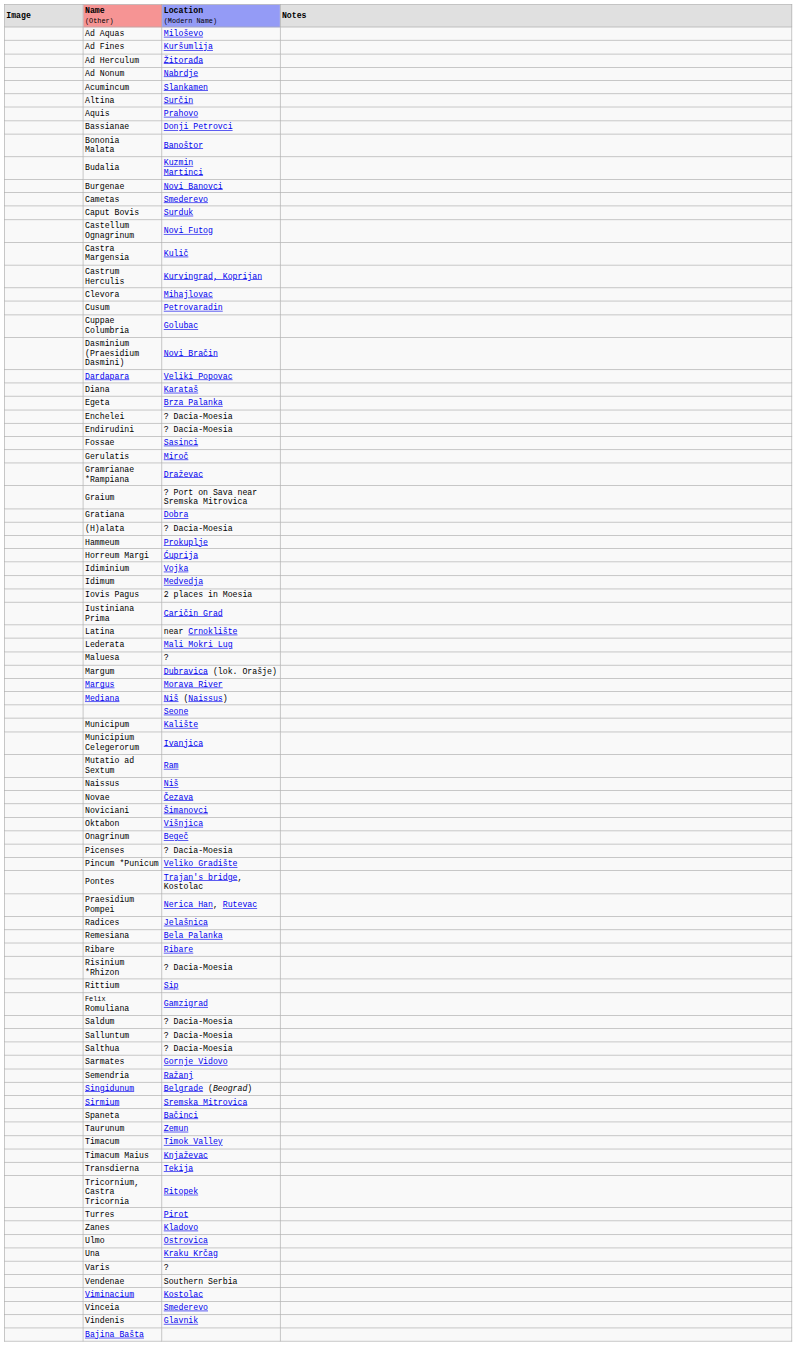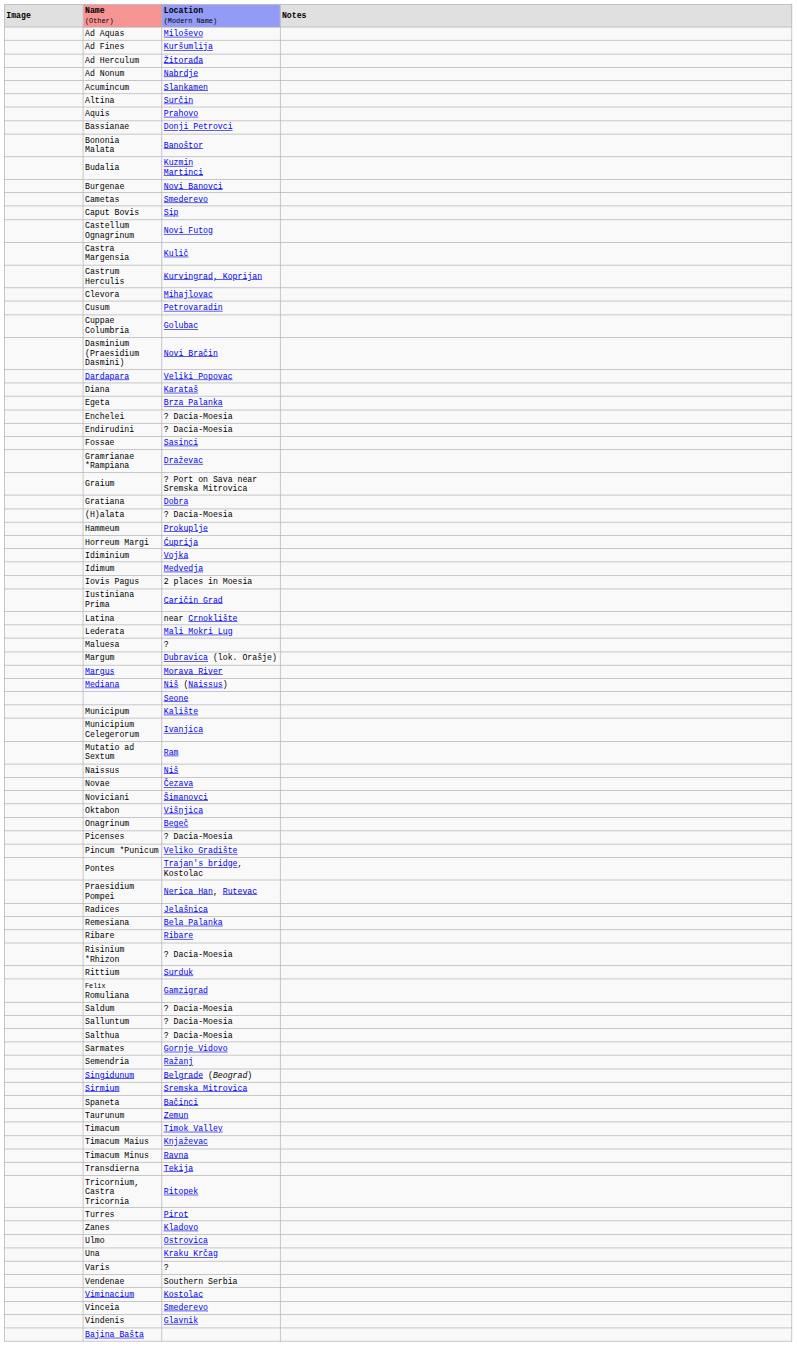 <table class="wikitable">
 <tr>
 <td style="width:10%; background:#e0e0e0;"><strong>Image</strong></td>
 <td style="width:10%; background:#f69494;"><strong>Name</strong><br><small>(Other)</small></td>
 <td style="width:15%; background:#949bf6;"><strong>Location</strong><br><small>(Modern Name)</small></td>
 <td style="width:65%; background:#e0e0e0;"><strong>Notes</strong></td>
 </tr>
 <tr>
 <td></td>
 <td>Ad Aquas</td>
 <td><a href='#'>Miloševo</a></td>
 <td></td>
 </tr>
 <tr>
 <td></td>
 <td>Ad Fines</td>
 <td><a href='#'>Kuršumlija</a></td>
 <td></td>
 </tr>
 <tr>
 <td></td>
 <td>Ad Herculum</td>
 <td><a href='#'>Žitorađa</a></td>
 <td></td>
 </tr>
 <tr>
 <td></td>
 <td>Ad Nonum</td>
 <td><a href='#'>Nabrdje</a></td>
 <td></td>
 </tr>
 <tr>
 <td></td>
 <td>Acumincum</td>
 <td><a href='#'>Slankamen</a></td>
 <td></td>
 </tr>
 <tr>
 <td></td>
 <td>Altina</td>
 <td><a href='#'>Surčin</a></td>
 <td></td>
 </tr>
 <tr>
 <td></td>
 <td>Aquis</td>
 <td><a href='#'>Prahovo</a></td>
 <td></td>
 </tr>
 <tr>
 <td></td>
 <td>Bassianae</td>
 <td><a href='#'>Donji Petrovci</a></td>
 <td></td>
 </tr>
 <tr>
 <td></td>
 <td>Bononia<br>Malata</td>
 <td><a href='#'>Banoštor</a></td>
 <td></td>
 </tr>
 <tr>
 <td></td>
 <td>Budalia</td>
 <td><a href='#'>Kuzmin</a><br><a href='#'>Martinci</a></td>
 <td></td>
 </tr>
 <tr>
 <td></td>
 <td>Burgenae</td>
 <td><a href='#'>Novi Banovci</a></td>
 <td></td>
 </tr>
 <tr>
 <td></td>
 <td>Cametas</td>
 <td><a href='#'>Smederevo</a></td>
 <td></td>
 </tr>
 <tr>
 <td></td>
 <td>Caput Bovis</td>
-<td><a href='#'>Surduk</a></td>
+<td><a href='#'>Sip</a></td>
 <td></td>
 </tr>
 <tr>
 <td></td>
 <td>Castellum Ognagrinum</td>
 <td><a href='#'>Novi Futog</a></td>
 <td></td>
 </tr>
 <tr>
 <td></td>
 <td>Castra Margensia</td>
 <td><a href='#'>Kulič</a></td>
 <td></td>
 </tr>
 <tr>
 <td></td>
 <td>Castrum Herculis</td>
 <td><a href='#'>Kurvingrad, Koprijan</a></td>
 <td></td>
 </tr>
 <tr>
 <td></td>
 <td>Clevora</td>
 <td><a href='#'>Mihajlovac</a></td>
 <td></td>
 </tr>
 <tr>
 <td></td>
 <td>Cusum</td>
 <td><a href='#'>Petrovaradin</a></td>
 <td></td>
 </tr>
 <tr>
 <td></td>
 <td>Cuppae<br>Columbria</td>
 <td><a href='#'>Golubac</a></td>
 <td></td>
 </tr>
 <tr>
 <td></td>
 <td>Dasminium (Praesidium Dasmini)</td>
 <td><a href='#'>Novi Bračin</a></td>
 <td></td>
 </tr>
 <tr>
 <td></td>
 <td><a href='#'>Dardapara</a></td>
 <td><a href='#'>Veliki Popovac</a></td>
 <td></td>
 </tr>
 <tr>
 <td></td>
 <td>Diana</td>
 <td><a href='#'>Karataš</a></td>
 <td></td>
 </tr>
 <tr>
 <td></td>
 <td>Egeta</td>
 <td><a href='#'>Brza Palanka</a></td>
 <td></td>
 </tr>
 <tr>
 <td></td>
 <td>Enchelei</td>
 <td>? Dacia-Moesia</td>
 <td></td>
 </tr>
 <tr>
 <td></td>
 <td>Endirudini</td>
 <td>? Dacia-Moesia</td>
 <td></td>
 </tr>
 <tr>
 <td></td>
 <td>Fossae</td>
 <td><a href='#'>Sasinci</a></td>
-<td></td>
-</tr>
-<tr>
-<td></td>
-<td>Gerulatis</td>
-<td><a href='#'>Miroč</a></td>
 <td></td>
 </tr>
 <tr>
 <td></td>
 <td>Gramrianae *Rampiana</td>
 <td><a href='#'>Draževac</a></td>
 <td></td>
 </tr>
 <tr>
 <td></td>
 <td>Graium</td>
 <td>? Port on Sava near Sremska Mitrovica</td>
 <td></td>
 </tr>
 <tr>
 <td></td>
 <td>Gratiana</td>
 <td><a href='#'>Dobra</a></td>
 <td></td>
 </tr>
 <tr>
 <td></td>
 <td>(H)alata</td>
 <td>? Dacia-Moesia</td>
 <td></td>
 </tr>
 <tr>
 <td></td>
 <td>Hammeum</td>
 <td><a href='#'>Prokuplje</a></td>
 <td></td>
 </tr>
 <tr>
 <td></td>
 <td>Horreum Margi</td>
 <td><a href='#'>Ćuprija</a></td>
 <td></td>
 </tr>
 <tr>
 <td></td>
 <td>Idiminium</td>
 <td><a href='#'>Vojka</a></td>
 <td></td>
 </tr>
 <tr>
 <td></td>
 <td>Idimum</td>
 <td><a href='#'>Medvedja</a></td>
 <td></td>
 </tr>
 <tr>
 <td></td>
 <td>Iovis Pagus</td>
 <td>2 places in Moesia</td>
 <td></td>
 </tr>
 <tr>
 <td></td>
 <td>Iustiniana Prima</td>
 <td><a href='#'>Caričin Grad</a></td>
 <td></td>
 </tr>
 <tr>
 <td></td>
 <td>Latina</td>
 <td>near <a href='#'>Crnoklište</a></td>
 <td></td>
 </tr>
 <tr>
 <td></td>
 <td>Lederata</td>
 <td><a href='#'>Mali Mokri Lug</a></td>
 <td></td>
 </tr>
 <tr>
 <td></td>
 <td>Maluesa</td>
 <td>?</td>
 <td></td>
 </tr>
 <tr>
 <td></td>
 <td>Margum</td>
 <td><a href='#'>Dubravica</a> (lok. Orašje)</td>
 <td></td>
 </tr>
 <tr>
 <td></td>
 <td><a href='#'>Margus</a></td>
 <td><a href='#'>Morava River</a></td>
 <td></td>
 </tr>
 <tr>
 <td></td>
 <td><a href='#'>Mediana</a></td>
 <td><a href='#'>Niš</a> (<a href='#'>Naissus</a>)</td>
 <td></td>
 </tr>
 <tr>
 <td></td>
 <td></td>
 <td><a href='#'>Seone</a></td>
 <td></td>
 </tr>
 <tr>
 <td></td>
 <td>Municipum</td>
 <td><a href='#'>Kalište</a></td>
 <td></td>
 </tr>
 <tr>
 <td></td>
 <td>Municipium Celegerorum</td>
 <td><a href='#'>Ivanjica</a></td>
 <td></td>
 </tr>
 <tr>
 <td></td>
 <td>Mutatio ad Sextum</td>
 <td><a href='#'>Ram</a></td>
 <td></td>
 </tr>
 <tr>
 <td></td>
 <td>Naissus</td>
 <td><a href='#'>Niš</a></td>
 <td></td>
 </tr>
 <tr>
 <td></td>
 <td>Novae</td>
 <td><a href='#'>Čezava</a></td>
 <td></td>
 </tr>
 <tr>
 <td></td>
 <td>Noviciani</td>
 <td><a href='#'>Šimanovci</a></td>
 <td></td>
 </tr>
 <tr>
 <td></td>
 <td>Oktabon</td>
 <td><a href='#'>Višnjica</a></td>
 <td></td>
 </tr>
 <tr>
 <td></td>
 <td>Onagrinum</td>
 <td><a href='#'>Begeč</a></td>
 <td></td>
 </tr>
 <tr>
 <td></td>
 <td>Picenses</td>
 <td>? Dacia-Moesia</td>
 <td></td>
 </tr>
 <tr>
 <td></td>
 <td>Pincum *Punicum</td>
 <td><a href='#'>Veliko Gradište</a></td>
 <td></td>
 </tr>
 <tr>
 <td></td>
 <td>Pontes</td>
 <td><a href='#'>Trajan's bridge</a>, Kostolac</td>
 <td></td>
 </tr>
 <tr>
 <td></td>
 <td>Praesidium Pompei</td>
 <td><a href='#'>Nerica Han</a>, <a href='#'>Rutevac</a></td>
 <td></td>
 </tr>
 <tr>
 <td></td>
 <td>Radices</td>
 <td><a href='#'>Jelašnica</a></td>
 <td></td>
 </tr>
 <tr>
 <td></td>
 <td>Remesiana</td>
 <td><a href='#'>Bela Palanka</a></td>
 <td></td>
 </tr>
 <tr>
 <td></td>
 <td>Ribare</td>
 <td><a href='#'>Ribare</a></td>
 <td></td>
 </tr>
 <tr>
 <td></td>
 <td>Risinium *Rhizon</td>
 <td>? Dacia-Moesia</td>
 <td></td>
 </tr>
 <tr>
 <td></td>
 <td>Rittium</td>
-<td><a href='#'>Sip</a></td>
+<td><a href='#'>Surduk</a></td>
 <td></td>
 </tr>
 <tr>
 <td></td>
 <td><small>Felix</small><br>Romuliana</td>
 <td><a href='#'>Gamzigrad</a></td>
 <td></td>
 </tr>
 <tr>
 <td></td>
 <td>Saldum</td>
 <td>? Dacia-Moesia</td>
 <td></td>
 </tr>
 <tr>
 <td></td>
 <td>Salluntum</td>
 <td>? Dacia-Moesia</td>
 <td></td>
 </tr>
 <tr>
 <td></td>
 <td>Salthua</td>
 <td>? Dacia-Moesia</td>
 <td></td>
 </tr>
 <tr>
 <td></td>
 <td>Sarmates</td>
 <td><a href='#'>Gornje Vidovo</a></td>
 <td></td>
 </tr>
 <tr>
 <td></td>
 <td>Semendria</td>
 <td><a href='#'>Ražanj</a></td>
 <td></td>
 </tr>
 <tr>
 <td></td>
 <td><a href='#'>Singidunum</a></td>
 <td><a href='#'>Belgrade</a> (<em>Beograd</em>)</td>
 <td></td>
 </tr>
 <tr>
 <td></td>
 <td><a href='#'>Sirmium</a></td>
 <td><a href='#'>Sremska Mitrovica</a></td>
 <td></td>
 </tr>
 <tr>
 <td></td>
 <td>Spaneta</td>
 <td><a href='#'>Bačinci</a></td>
 <td></td>
 </tr>
 <tr>
 <td></td>
 <td>Taurunum</td>
 <td><a href='#'>Zemun</a></td>
 <td></td>
 </tr>
 <tr>
 <td></td>
 <td>Timacum</td>
 <td><a href='#'>Timok Valley</a></td>
 <td></td>
 </tr>
 <tr>
 <td></td>
 <td>Timacum Maius</td>
 <td><a href='#'>Knjaževac</a></td>
 <td></td>
 </tr>
 <tr>
 <td></td>
+<td>Timacum Minus</td>
+<td><a href='#'>Ravna</a></td>
+<td></td>
+</tr>
+<tr>
+<td></td>
 <td>Transdierna</td>
 <td><a href='#'>Tekija</a></td>
 <td></td>
 </tr>
 <tr>
 <td></td>
 <td>Tricornium, Castra Tricornia</td>
 <td><a href='#'>Ritopek</a></td>
 <td></td>
 </tr>
 <tr>
 <td></td>
 <td>Turres</td>
 <td><a href='#'>Pirot</a></td>
 <td></td>
 </tr>
 <tr>
 <td></td>
 <td>Zanes</td>
 <td><a href='#'>Kladovo</a></td>
 <td></td>
 </tr>
 <tr>
 <td></td>
 <td>Ulmo</td>
 <td><a href='#'>Ostrovica</a></td>
 <td></td>
 </tr>
 <tr>
 <td></td>
 <td>Una</td>
 <td><a href='#'>Kraku Krčag</a></td>
 <td></td>
 </tr>
 <tr>
 <td></td>
 <td>Varis</td>
 <td>?</td>
 <td></td>
 </tr>
 <tr>
 <td></td>
 <td>Vendenae</td>
 <td>Southern Serbia</td>
 <td></td>
 </tr>
 <tr>
 <td></td>
 <td><a href='#'>Viminacium</a></td>
 <td><a href='#'>Kostolac</a></td>
 <td></td>
 </tr>
 <tr>
 <td></td>
 <td>Vinceia</td>
 <td><a href='#'>Smederevo</a></td>
 <td></td>
 </tr>
 <tr>
 <td></td>
 <td>Vindenis</td>
 <td><a href='#'>Glavnik</a></td>
 <td></td>
 </tr>
 <tr>
 <td></td>
 <td><a href='#'>Bajina Bašta</a></td>
 <td></td>
 </tr>
 </table>
